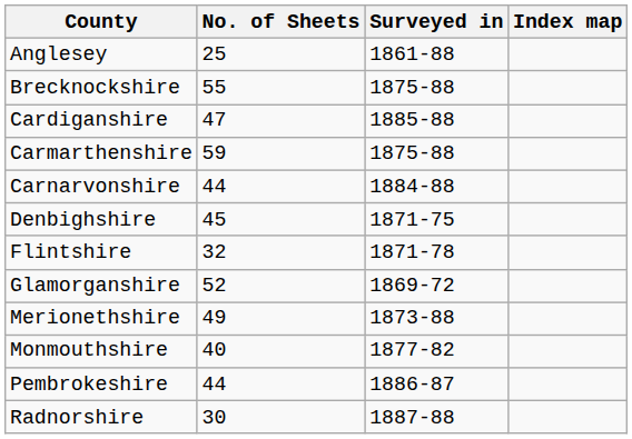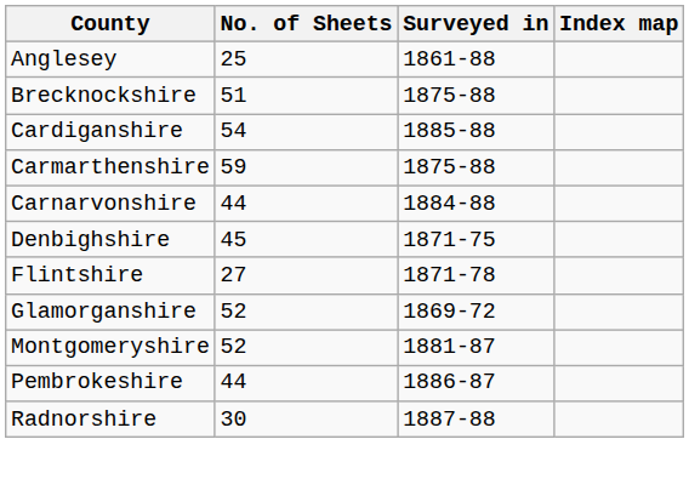 <table class="wikitable sortable">
 <tr>
 <th scope="col">County</th>
 <th data-sort-type="number" scope="col">No. of Sheets</th>
 <th scope="col">Surveyed in</th>
 <th scope="col">Index map</th>
 </tr>
 <tr>
 <td>Anglesey</td>
 <td>25</td>
 <td>1861-88</td>
 <td></td>
 </tr>
 <tr>
 <td>Brecknockshire</td>
-<td>55</td>
+<td>51</td>
 <td>1875-88</td>
 <td></td>
 </tr>
 <tr>
 <td>Cardiganshire</td>
-<td>47</td>
+<td>54</td>
 <td>1885-88</td>
 <td></td>
 </tr>
 <tr>
 <td>Carmarthenshire</td>
 <td>59</td>
 <td>1875-88</td>
 <td></td>
 </tr>
 <tr>
 <td>Carnarvonshire</td>
 <td>44</td>
 <td>1884-88</td>
 <td></td>
 </tr>
 <tr>
 <td>Denbighshire</td>
 <td>45</td>
 <td>1871-75</td>
 <td></td>
 </tr>
 <tr>
 <td>Flintshire</td>
-<td>32</td>
+<td>27</td>
 <td>1871-78</td>
 <td></td>
 </tr>
 <tr>
 <td>Glamorganshire</td>
 <td>52</td>
 <td>1869-72</td>
 <td></td>
 </tr>
 <tr>
-<td>Merionethshire</td>
-<td>49</td>
-<td>1873-88</td>
-<td></td>
-</tr>
-<tr>
-<td>Monmouthshire</td>
-<td>40</td>
-<td>1877-82</td>
+<td>Montgomeryshire</td>
+<td>52</td>
+<td>1881-87</td>
 <td></td>
 </tr>
 <tr>
 <td>Pembrokeshire</td>
 <td>44</td>
 <td>1886-87</td>
 <td></td>
 </tr>
 <tr>
 <td>Radnorshire</td>
 <td>30</td>
 <td>1887-88</td>
 <td></td>
 </tr>
 </table>
